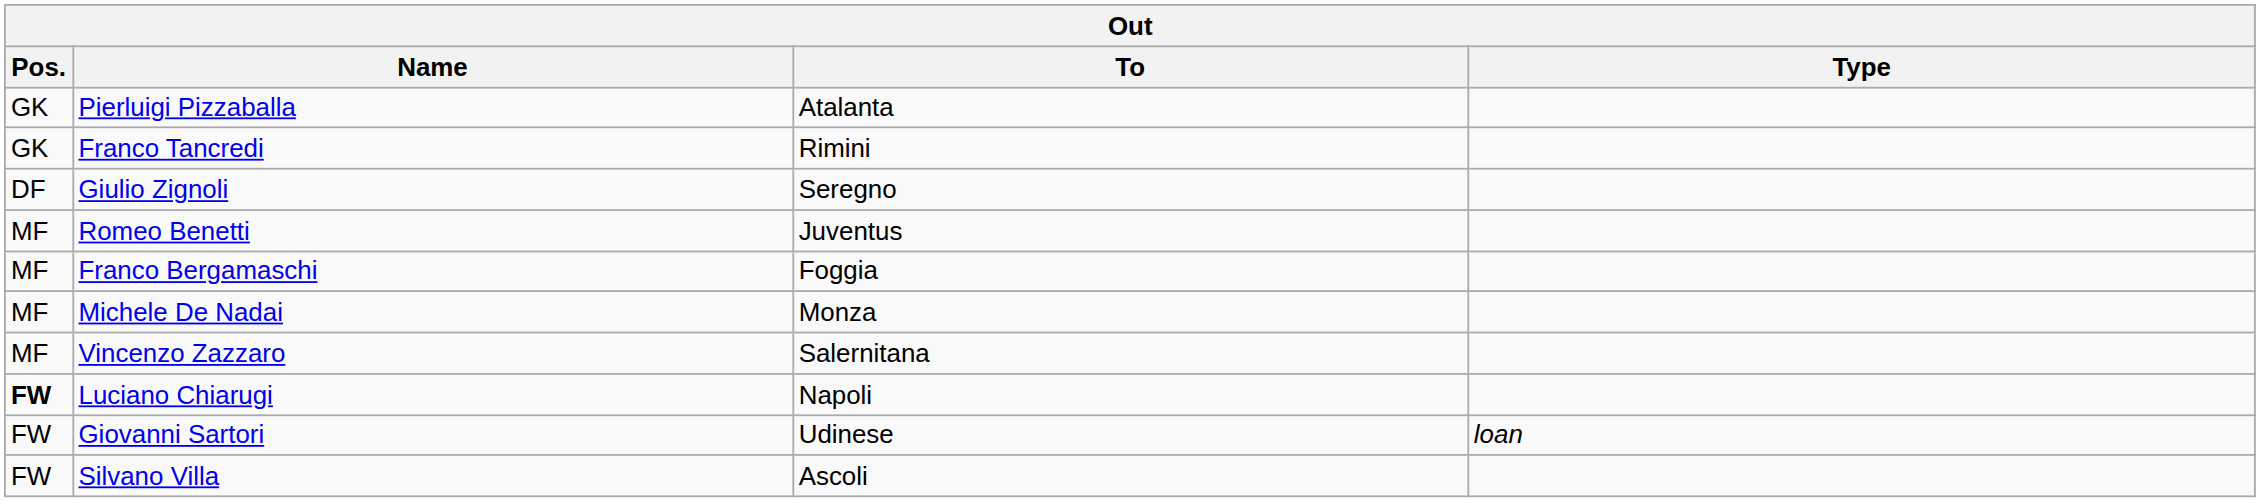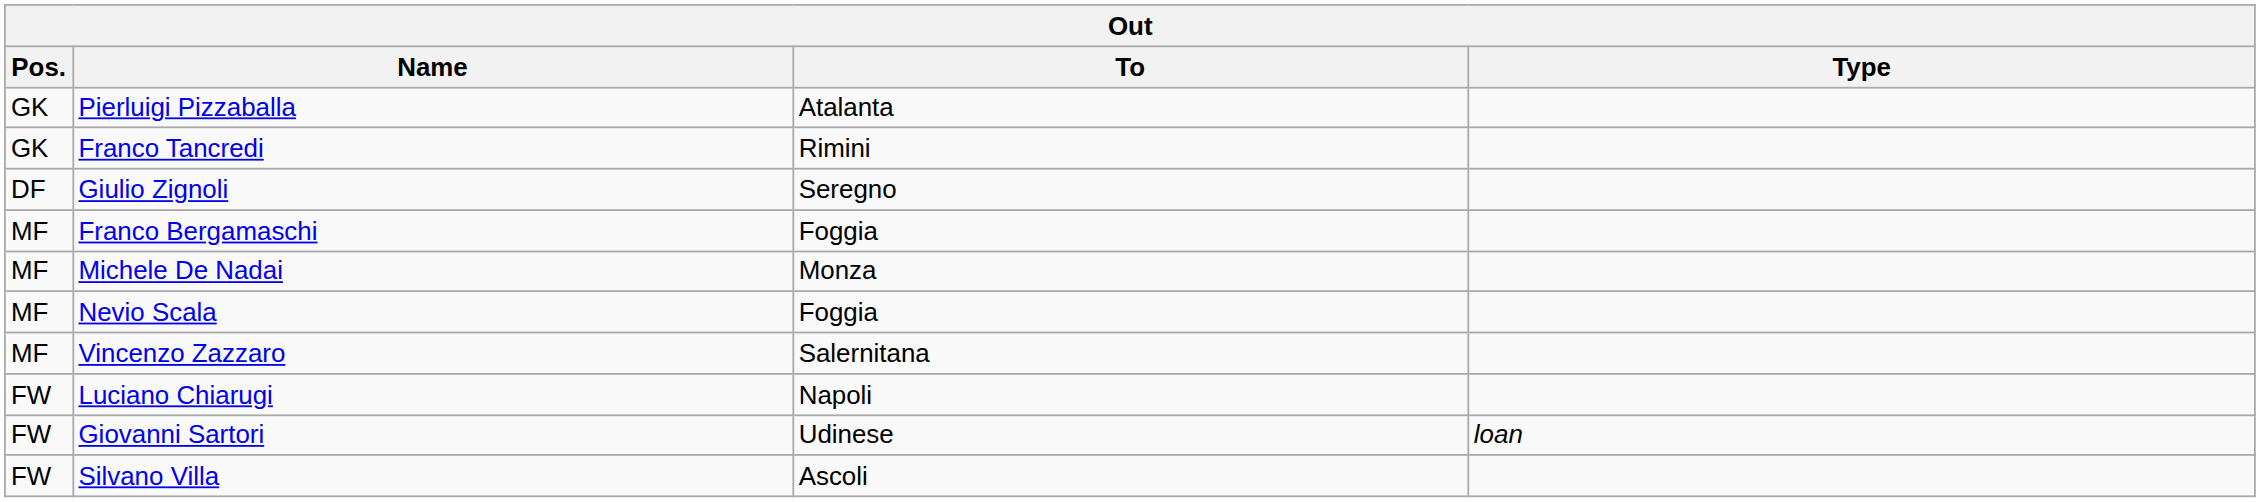 <table class="wikitable" style="font-size:90%;width:99%;">
 <tr>
 <th colspan="4">Out</th>
 </tr>
 <tr>
 <th width=3%>Pos.</th>
 <th width=32%>Name</th>
 <th width=30%>To</th>
 <th width=35%>Type</th>
 </tr>
 <tr>
 <td>GK</td>
 <td><a href='#'>Pierluigi Pizzaballa</a></td>
 <td>Atalanta</td>
 <td></td>
 </tr>
 <tr>
 <td>GK</td>
 <td><a href='#'>Franco Tancredi</a></td>
 <td>Rimini</td>
 <td></td>
 </tr>
 <tr>
 <td>DF</td>
 <td><a href='#'>Giulio Zignoli</a></td>
 <td>Seregno</td>
 <td></td>
 </tr>
 <tr>
 <td>MF</td>
-<td><a href='#'>Romeo Benetti</a></td>
-<td>Juventus</td>
-<td></td>
-</tr>
-<tr>
-<td>MF</td>
 <td><a href='#'>Franco Bergamaschi</a></td>
 <td>Foggia</td>
 <td></td>
 </tr>
 <tr>
 <td>MF</td>
 <td><a href='#'>Michele De Nadai</a></td>
 <td>Monza</td>
 <td></td>
 </tr>
 <tr>
 <td>MF</td>
+<td><a href='#'>Nevio Scala</a></td>
+<td>Foggia</td>
+<td></td>
+</tr>
+<tr>
+<td>MF</td>
 <td><a href='#'>Vincenzo Zazzaro</a></td>
 <td>Salernitana</td>
 <td></td>
 </tr>
 <tr>
-<td><strong>FW</strong></td>
+<td>FW</td>
 <td><a href='#'>Luciano Chiarugi</a></td>
 <td>Napoli</td>
 <td></td>
 </tr>
 <tr>
 <td>FW</td>
 <td><a href='#'>Giovanni Sartori</a></td>
 <td>Udinese</td>
 <td><em>loan</em></td>
 </tr>
 <tr>
 <td>FW</td>
 <td><a href='#'>Silvano Villa</a></td>
 <td>Ascoli</td>
 <td></td>
 </tr>
 </table>
